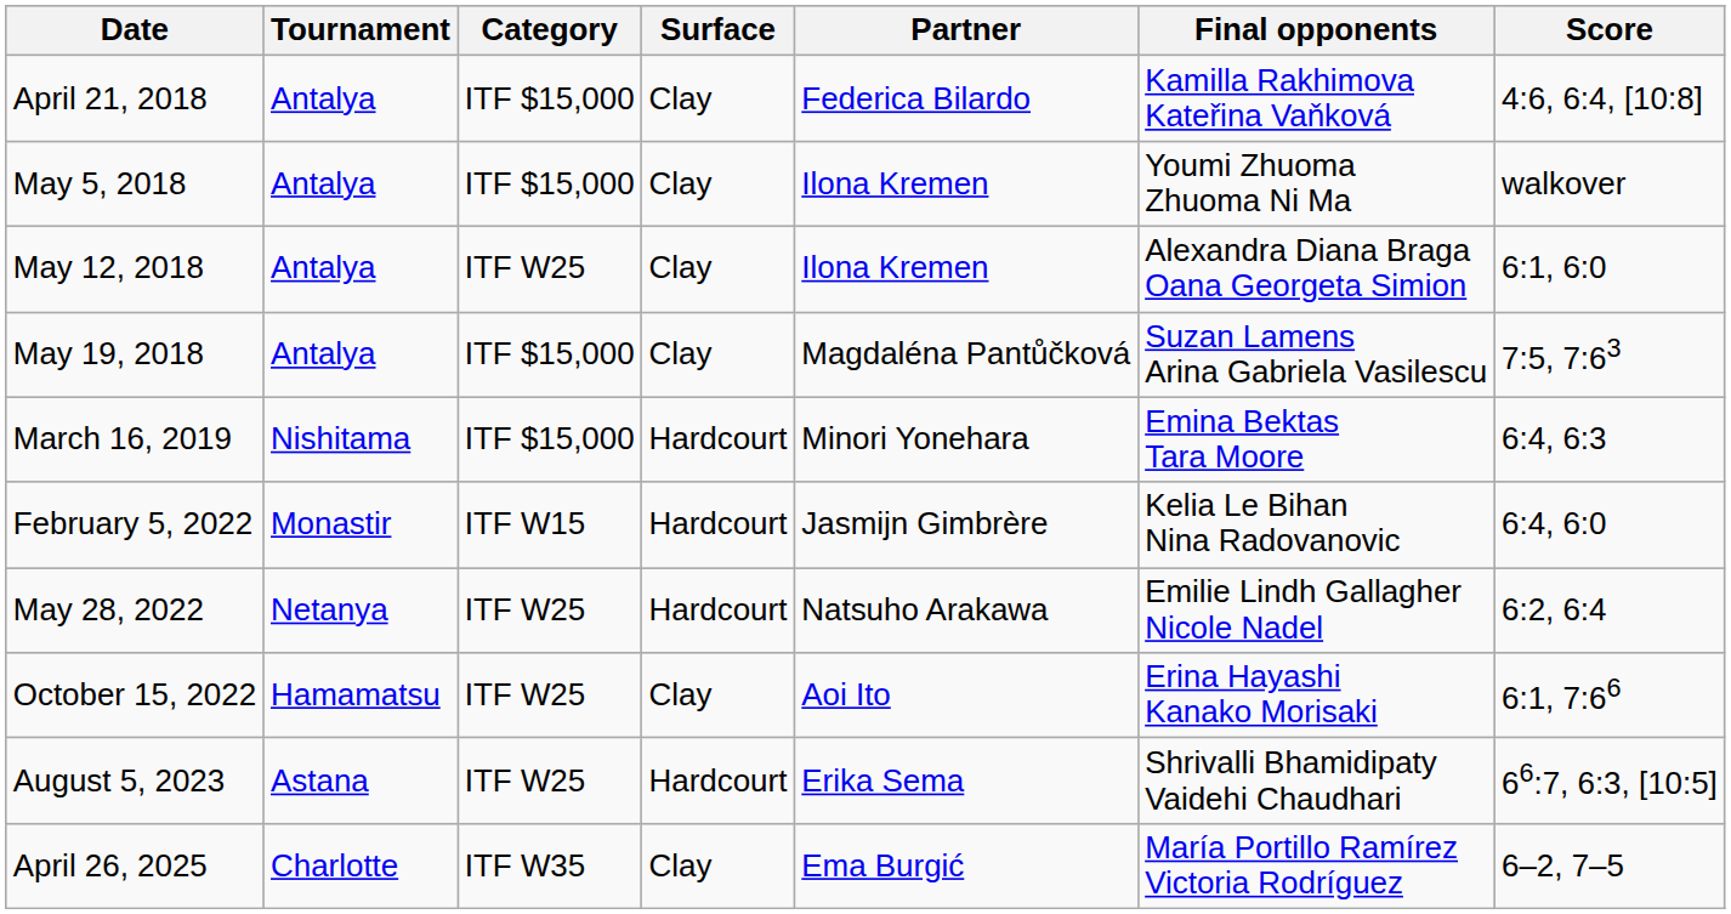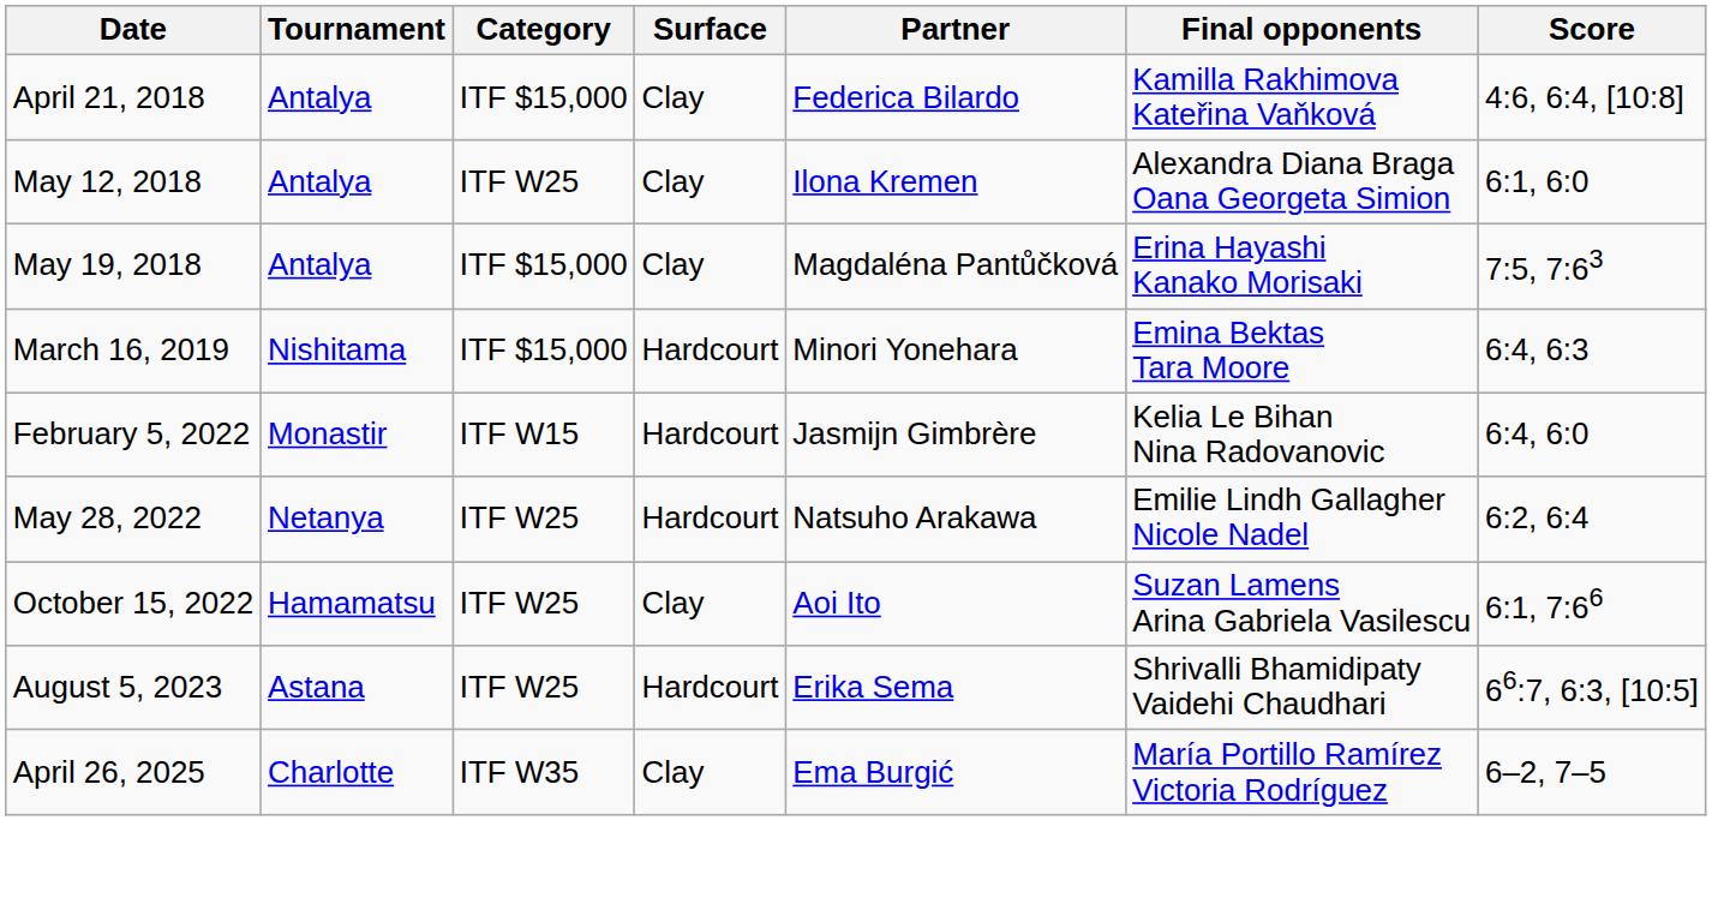 <table class="wikitable">
 <tr>
 <th>Date</th>
 <th>Tournament</th>
 <th>Category</th>
 <th>Surface</th>
 <th>Partner</th>
 <th>Final opponents</th>
 <th>Score</th>
 </tr>
 <tr>
 <td>April 21, 2018</td>
 <td> <a href='#'>Antalya</a></td>
 <td>ITF $15,000</td>
 <td>Clay</td>
 <td> <a href='#'>Federica Bilardo</a></td>
 <td> <a href='#'>Kamilla Rakhimova</a><br> <a href='#'>Kateřina Vaňková</a></td>
 <td>4:6, 6:4, [10:8]</td>
 </tr>
 <tr>
-<td>May 5, 2018</td>
-<td> <a href='#'>Antalya</a></td>
-<td>ITF $15,000</td>
-<td>Clay</td>
-<td> <a href='#'>Ilona Kremen</a></td>
-<td> Youmi Zhuoma<br> Zhuoma Ni Ma</td>
-<td>walkover</td>
-</tr>
-<tr>
 <td>May 12, 2018</td>
 <td> <a href='#'>Antalya</a></td>
 <td>ITF W25</td>
 <td>Clay</td>
 <td> <a href='#'>Ilona Kremen</a></td>
 <td> Alexandra Diana Braga<br> <a href='#'>Oana Georgeta Simion</a></td>
 <td>6:1, 6:0</td>
 </tr>
 <tr>
 <td>May 19, 2018</td>
 <td> <a href='#'>Antalya</a></td>
 <td>ITF $15,000</td>
 <td>Clay</td>
 <td> Magdaléna Pantůčková</td>
-<td> <a href='#'>Suzan Lamens</a><br> Arina Gabriela Vasilescu</td>
+<td> <a href='#'>Erina Hayashi</a><br> <a href='#'>Kanako Morisaki</a></td>
 <td>7:5, 7:6<sup>3</sup></td>
 </tr>
 <tr>
 <td>March 16, 2019</td>
 <td> <a href='#'>Nishitama</a></td>
 <td>ITF $15,000</td>
 <td>Hardcourt</td>
 <td> Minori Yonehara</td>
 <td> <a href='#'>Emina Bektas</a><br> <a href='#'>Tara Moore</a></td>
 <td>6:4, 6:3</td>
 </tr>
 <tr>
 <td>February 5, 2022</td>
 <td> <a href='#'>Monastir</a></td>
 <td>ITF W15</td>
 <td>Hardcourt</td>
 <td> Jasmijn Gimbrère</td>
 <td> Kelia Le Bihan<br> Nina Radovanovic</td>
 <td>6:4, 6:0</td>
 </tr>
 <tr>
 <td>May 28, 2022</td>
 <td> <a href='#'>Netanya</a></td>
 <td>ITF W25</td>
 <td>Hardcourt</td>
 <td> Natsuho Arakawa</td>
 <td> Emilie Lindh Gallagher<br> <a href='#'>Nicole Nadel</a></td>
 <td>6:2, 6:4</td>
 </tr>
 <tr>
 <td>October 15, 2022</td>
 <td> <a href='#'>Hamamatsu</a></td>
 <td>ITF W25</td>
 <td>Clay</td>
 <td> <a href='#'>Aoi Ito</a></td>
-<td> <a href='#'>Erina Hayashi</a><br> <a href='#'>Kanako Morisaki</a></td>
+<td> <a href='#'>Suzan Lamens</a><br> Arina Gabriela Vasilescu</td>
 <td>6:1, 7:6<sup>6</sup></td>
 </tr>
 <tr>
 <td>August 5, 2023</td>
 <td> <a href='#'>Astana</a></td>
 <td>ITF W25</td>
 <td>Hardcourt</td>
 <td> <a href='#'>Erika Sema</a></td>
 <td> Shrivalli Bhamidipaty<br> Vaidehi Chaudhari</td>
 <td>6<sup>6</sup>:7, 6:3, [10:5]</td>
 </tr>
 <tr>
 <td>April 26, 2025</td>
 <td> <a href='#'>Charlotte</a></td>
 <td>ITF W35</td>
 <td>Clay</td>
 <td> <a href='#'>Ema Burgić</a></td>
 <td> <a href='#'>María Portillo Ramírez</a><br> <a href='#'>Victoria Rodríguez</a></td>
 <td>6–2, 7–5</td>
 </tr>
 </table>
